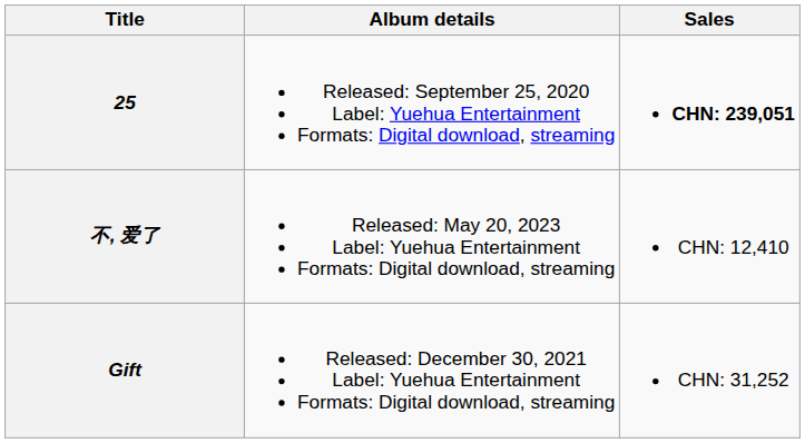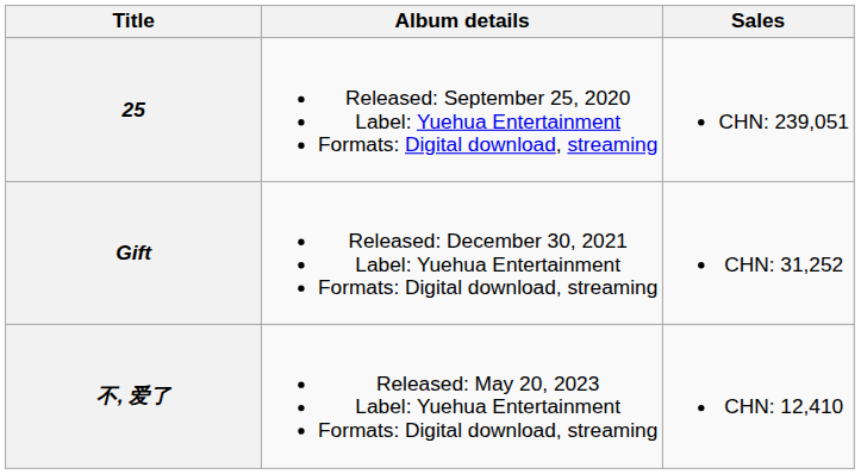 <table class="wikitable plainrowheaders" style="text-align:center;">
 <tr>
 <th scope="col" style="width:12em;">Title</th>
 <th scope="col">Album details</th>
 <th scope="col">Sales</th>
 </tr>
 <tr>
 <th scope="row"><em>25</em></th>
 <td><br><ul><li>Released: September 25, 2020</li><li>Label: <a href='#'>Yuehua Entertainment</a></li><li>Formats: <a href='#'>Digital download</a>, <a href='#'>streaming</a></li></ul></td>
-<td><strong><br><ul><li>CHN: 239,051</li></ul></strong></td>
+<td><br><ul><li>CHN: 239,051</li></ul></td>
+</tr>
+<tr>
+<th scope="row"><em>Gift</em></th>
+<td><br><ul><li>Released: December 30, 2021</li><li>Label: Yuehua Entertainment</li><li>Formats: Digital download, streaming</li></ul></td>
+<td><br><ul><li>CHN: 31,252</li></ul></td>
 </tr>
 <tr>
 <th scope="row"><em>不, 爱了</em></th>
 <td><br><ul><li>Released: May 20, 2023</li><li>Label: Yuehua Entertainment</li><li>Formats: Digital download, streaming</li></ul></td>
 <td><br><ul><li>CHN: 12,410</li></ul></td>
 </tr>
-<tr>
-<th scope="row"><em>Gift</em></th>
-<td><br><ul><li>Released: December 30, 2021</li><li>Label: Yuehua Entertainment</li><li>Formats: Digital download, streaming</li></ul></td>
-<td><br><ul><li>CHN: 31,252</li></ul></td>
-</tr>
 </table>
